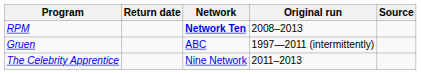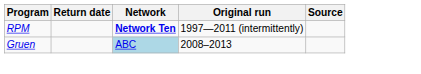 <table class="wikitable plainrowheaders sortable">
 <tr>
 <th scope="col">Program</th>
 <th scope="col">Return date</th>
 <th scope="col">Network</th>
 <th scope="col">Original run</th>
 <th scope="col" class="unsortable">Source</th>
 </tr>
 <tr>
 <td><em><a href='#'>RPM</a></em></td>
 <td></td>
 <td><strong><a href='#'>Network Ten</a></strong></td>
-<td>2008–2013</td>
+<td>1997—2011 (intermittently)</td>
 <td></td>
 </tr>
 <tr>
 <td><em><a href='#'>Gruen</a></em></td>
 <td></td>
-<td><a href='#'>ABC</a></td>
-<td>1997—2011 (intermittently)</td>
-<td></td>
-</tr>
-<tr>
-<td><em><a href='#'>The Celebrity Apprentice</a></em></td>
-<td></td>
-<td><a href='#'>Nine Network</a></td>
-<td>2011–2013</td>
+<td style="background: lightblue;"><a href='#'>ABC</a></td>
+<td>2008–2013</td>
 <td></td>
 </tr>
 </table>
